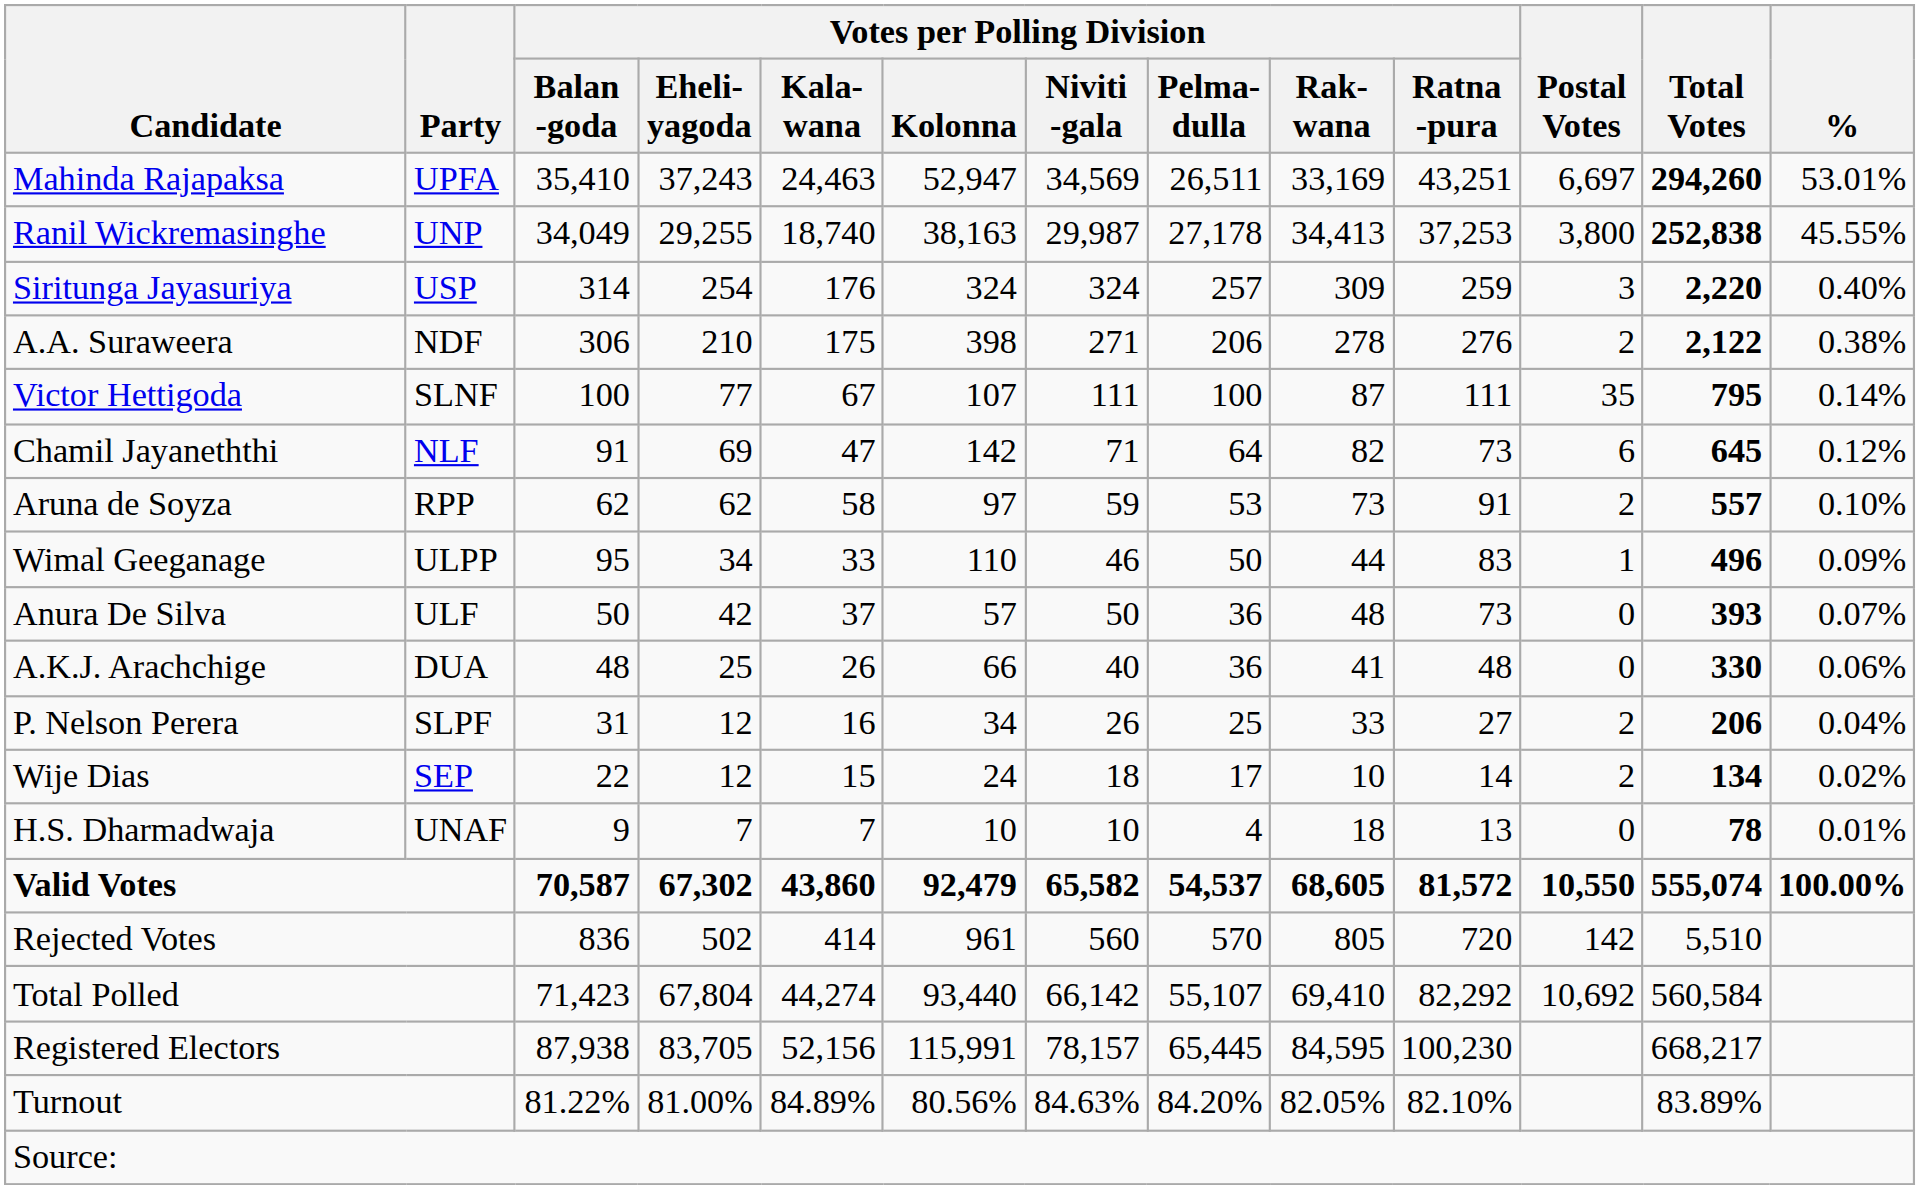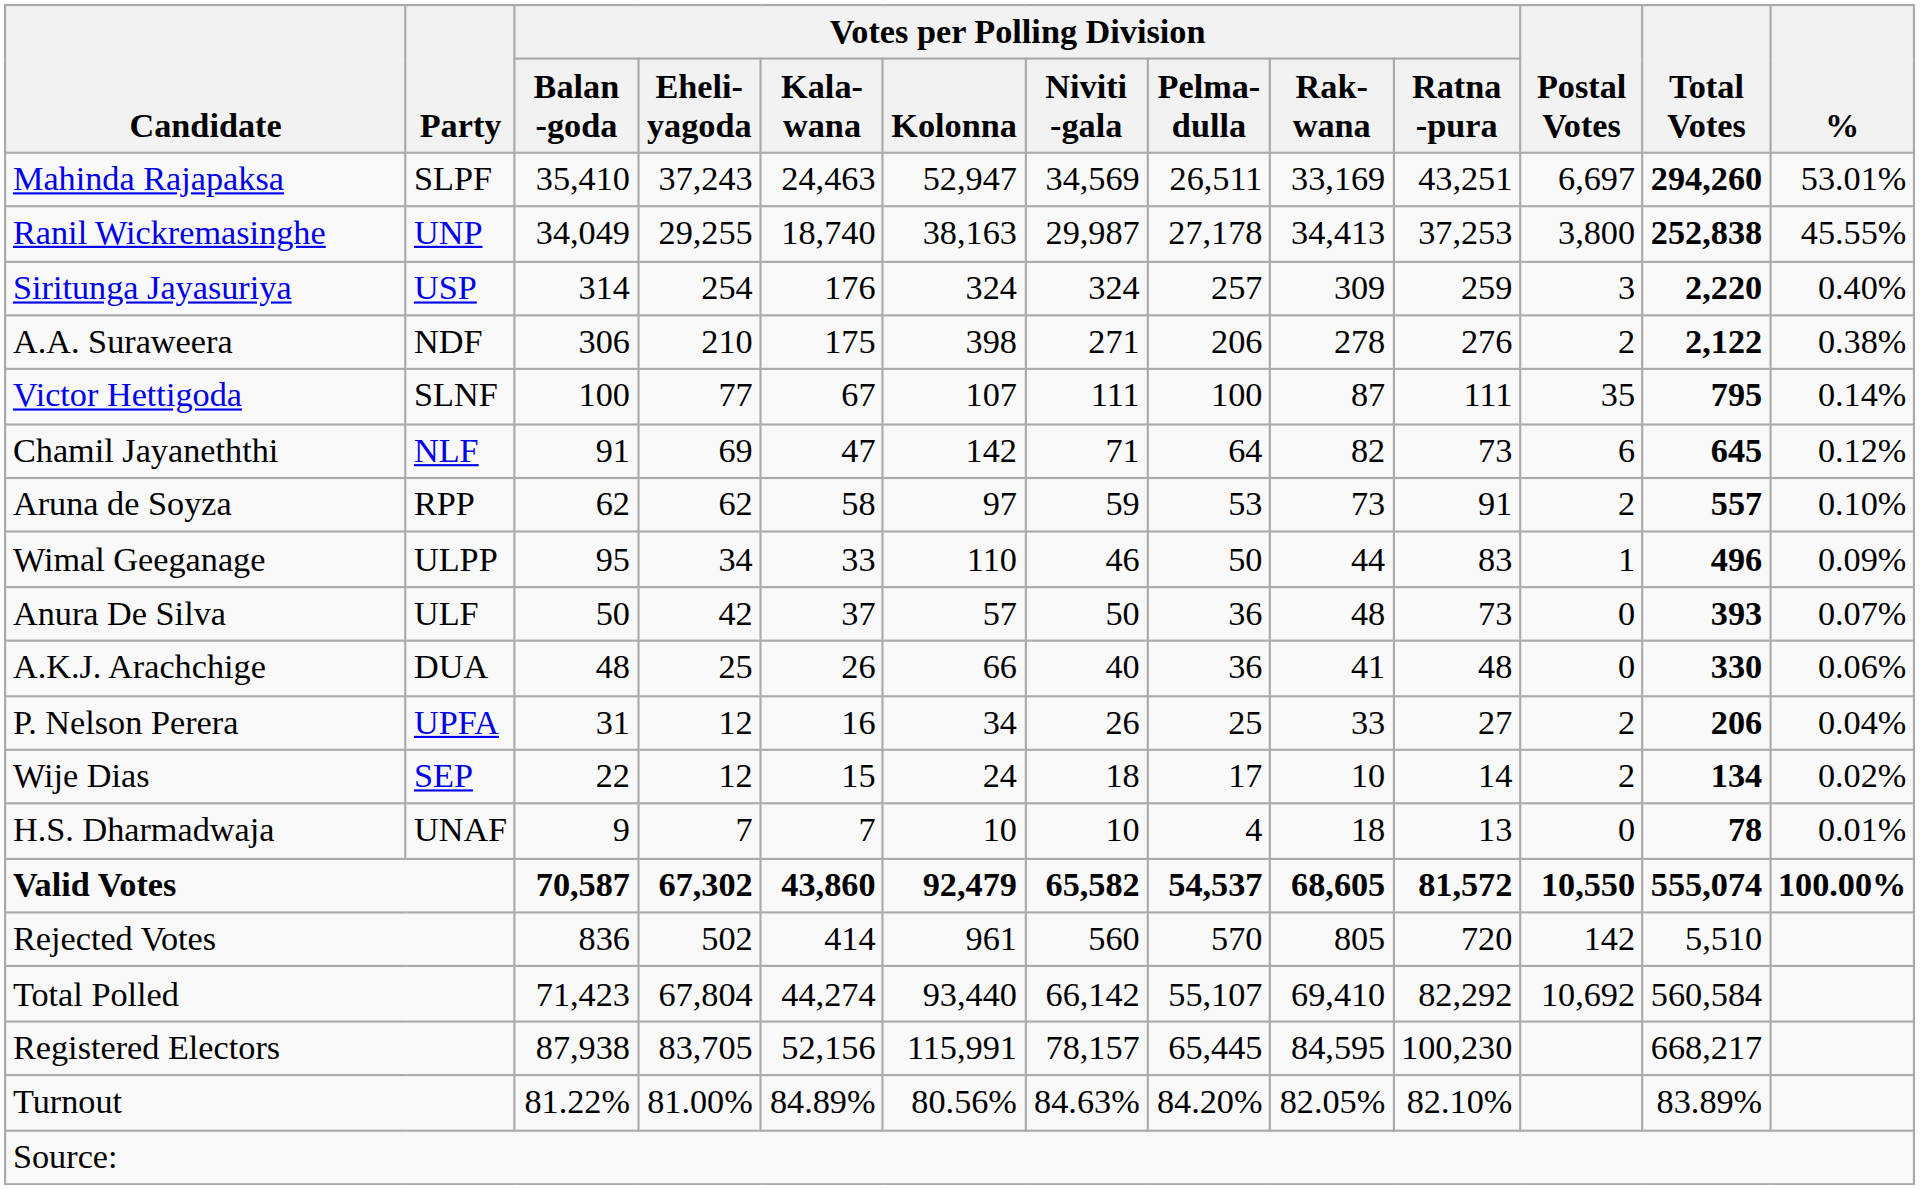 <table class="wikitable" border="1" style="text-align:right;">
 <tr>
 <th align=left valign=bottom rowspan=2 width="180">Candidate</th>
 <th align=left valign=bottom rowspan=2 width="40">Party</th>
 <th colspan=8>Votes per Polling Division</th>
 <th align=center valign=bottom rowspan=2 width="50">Postal<br>Votes</th>
 <th align=center valign=bottom rowspan=2 width="50">Total Votes</th>
 <th align=center valign=bottom rowspan=2 width="50">%</th>
 </tr>
 <tr>
 <th align=center valign=bottom width="50">Balan<br>-goda</th>
 <th align=center valign=bottom width="50">Eheli-<br>yagoda</th>
 <th align=center valign=bottom width="50">Kala-<br>wana</th>
 <th align=center valign=bottom width="50">Kolonna</th>
 <th align=center valign=bottom width="50">Niviti<br>-gala</th>
 <th align=center valign=bottom width="50">Pelma-<br>dulla</th>
 <th align=center valign=bottom width="50">Rak-<br>wana</th>
 <th align=center valign=bottom width="50">Ratna<br>-pura</th>
 </tr>
 <tr>
 <td align=left><a href='#'>Mahinda Rajapaksa</a></td>
-<td align=left><a href='#'>UPFA</a></td>
+<td align=left>SLPF</td>
 <td>35,410</td>
 <td>37,243</td>
 <td>24,463</td>
 <td>52,947</td>
 <td>34,569</td>
 <td>26,511</td>
 <td>33,169</td>
 <td>43,251</td>
 <td>6,697</td>
 <td><strong>294,260</strong></td>
 <td>53.01%</td>
 </tr>
 <tr>
 <td align=left><a href='#'>Ranil Wickremasinghe</a></td>
 <td align=left><a href='#'>UNP</a></td>
 <td>34,049</td>
 <td>29,255</td>
 <td>18,740</td>
 <td>38,163</td>
 <td>29,987</td>
 <td>27,178</td>
 <td>34,413</td>
 <td>37,253</td>
 <td>3,800</td>
 <td><strong>252,838</strong></td>
 <td>45.55%</td>
 </tr>
 <tr>
 <td align=left><a href='#'>Siritunga Jayasuriya</a></td>
 <td align=left><a href='#'>USP</a></td>
 <td>314</td>
 <td>254</td>
 <td>176</td>
 <td>324</td>
 <td>324</td>
 <td>257</td>
 <td>309</td>
 <td>259</td>
 <td>3</td>
 <td><strong>2,220</strong></td>
 <td>0.40%</td>
 </tr>
 <tr>
 <td align=left>A.A. Suraweera</td>
 <td align=left>NDF</td>
 <td>306</td>
 <td>210</td>
 <td>175</td>
 <td>398</td>
 <td>271</td>
 <td>206</td>
 <td>278</td>
 <td>276</td>
 <td>2</td>
 <td><strong>2,122</strong></td>
 <td>0.38%</td>
 </tr>
 <tr>
 <td align=left><a href='#'>Victor Hettigoda</a></td>
 <td align=left>SLNF</td>
 <td>100</td>
 <td>77</td>
 <td>67</td>
 <td>107</td>
 <td>111</td>
 <td>100</td>
 <td>87</td>
 <td>111</td>
 <td>35</td>
 <td><strong>795</strong></td>
 <td>0.14%</td>
 </tr>
 <tr>
 <td align=left>Chamil Jayaneththi</td>
 <td align=left><a href='#'>NLF</a></td>
 <td>91</td>
 <td>69</td>
 <td>47</td>
 <td>142</td>
 <td>71</td>
 <td>64</td>
 <td>82</td>
 <td>73</td>
 <td>6</td>
 <td><strong>645</strong></td>
 <td>0.12%</td>
 </tr>
 <tr>
 <td align=left>Aruna de Soyza</td>
 <td align=left>RPP</td>
 <td>62</td>
 <td>62</td>
 <td>58</td>
 <td>97</td>
 <td>59</td>
 <td>53</td>
 <td>73</td>
 <td>91</td>
 <td>2</td>
 <td><strong>557</strong></td>
 <td>0.10%</td>
 </tr>
 <tr>
 <td align=left>Wimal Geeganage</td>
 <td align=left>ULPP</td>
 <td>95</td>
 <td>34</td>
 <td>33</td>
 <td>110</td>
 <td>46</td>
 <td>50</td>
 <td>44</td>
 <td>83</td>
 <td>1</td>
 <td><strong>496</strong></td>
 <td>0.09%</td>
 </tr>
 <tr>
 <td align=left>Anura De Silva</td>
 <td align=left>ULF</td>
 <td>50</td>
 <td>42</td>
 <td>37</td>
 <td>57</td>
 <td>50</td>
 <td>36</td>
 <td>48</td>
 <td>73</td>
 <td>0</td>
 <td><strong>393</strong></td>
 <td>0.07%</td>
 </tr>
 <tr>
 <td align=left>A.K.J. Arachchige</td>
 <td align=left>DUA</td>
 <td>48</td>
 <td>25</td>
 <td>26</td>
 <td>66</td>
 <td>40</td>
 <td>36</td>
 <td>41</td>
 <td>48</td>
 <td>0</td>
 <td><strong>330</strong></td>
 <td>0.06%</td>
 </tr>
 <tr>
 <td align=left>P. Nelson Perera</td>
-<td align=left>SLPF</td>
+<td align=left><a href='#'>UPFA</a></td>
 <td>31</td>
 <td>12</td>
 <td>16</td>
 <td>34</td>
 <td>26</td>
 <td>25</td>
 <td>33</td>
 <td>27</td>
 <td>2</td>
 <td><strong>206</strong></td>
 <td>0.04%</td>
 </tr>
 <tr>
 <td align=left>Wije Dias</td>
 <td align=left><a href='#'>SEP</a></td>
 <td>22</td>
 <td>12</td>
 <td>15</td>
 <td>24</td>
 <td>18</td>
 <td>17</td>
 <td>10</td>
 <td>14</td>
 <td>2</td>
 <td><strong>134</strong></td>
 <td>0.02%</td>
 </tr>
 <tr>
 <td align=left>H.S. Dharmadwaja</td>
 <td align=left>UNAF</td>
 <td>9</td>
 <td>7</td>
 <td>7</td>
 <td>10</td>
 <td>10</td>
 <td>4</td>
 <td>18</td>
 <td>13</td>
 <td>0</td>
 <td><strong>78</strong></td>
 <td>0.01%</td>
 </tr>
 <tr>
 <td align=left colspan=2><strong>Valid Votes</strong></td>
 <td><strong>70,587</strong></td>
 <td><strong>67,302</strong></td>
 <td><strong>43,860</strong></td>
 <td><strong>92,479</strong></td>
 <td><strong>65,582</strong></td>
 <td><strong>54,537</strong></td>
 <td><strong>68,605</strong></td>
 <td><strong>81,572</strong></td>
 <td><strong>10,550</strong></td>
 <td><strong>555,074</strong></td>
 <td><strong>100.00%</strong></td>
 </tr>
 <tr>
 <td align=left colspan=2>Rejected Votes</td>
 <td>836</td>
 <td>502</td>
 <td>414</td>
 <td>961</td>
 <td>560</td>
 <td>570</td>
 <td>805</td>
 <td>720</td>
 <td>142</td>
 <td>5,510</td>
 <td></td>
 </tr>
 <tr>
 <td align=left colspan=2>Total Polled</td>
 <td>71,423</td>
 <td>67,804</td>
 <td>44,274</td>
 <td>93,440</td>
 <td>66,142</td>
 <td>55,107</td>
 <td>69,410</td>
 <td>82,292</td>
 <td>10,692</td>
 <td>560,584</td>
 <td></td>
 </tr>
 <tr>
 <td align=left colspan=2>Registered Electors</td>
 <td>87,938</td>
 <td>83,705</td>
 <td>52,156</td>
 <td>115,991</td>
 <td>78,157</td>
 <td>65,445</td>
 <td>84,595</td>
 <td>100,230</td>
 <td></td>
 <td>668,217</td>
 <td></td>
 </tr>
 <tr>
 <td align=left colspan=2>Turnout</td>
 <td>81.22%</td>
 <td>81.00%</td>
 <td>84.89%</td>
 <td>80.56%</td>
 <td>84.63%</td>
 <td>84.20%</td>
 <td>82.05%</td>
 <td>82.10%</td>
 <td></td>
 <td>83.89%</td>
 <td></td>
 </tr>
 <tr>
 <td align=left colspan=13>Source:</td>
 </tr>
 </table>
